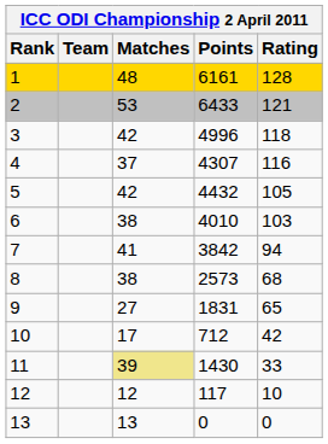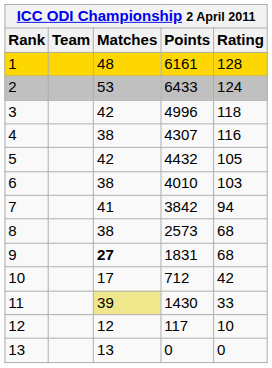 <table class="wikitable" style="margin: 1em auto 1em auto;white-space: nowrap;">
 <tr>
 <th colspan="5"><a href='#'>ICC ODI Championship</a> <small>2 April 2011</small></th>
 </tr>
 <tr>
 <th>Rank</th>
 <th>Team</th>
 <th>Matches</th>
 <th>Points</th>
 <th>Rating</th>
 </tr>
 <tr bgcolor=gold>
 <td>1</td>
 <td align="left"></td>
 <td>48</td>
 <td>6161</td>
 <td>128</td>
 </tr>
 <tr bgcolor=silver>
 <td>2</td>
 <td align="left"></td>
 <td>53</td>
 <td>6433</td>
-<td>121</td>
+<td>124</td>
 </tr>
 <tr>
 <td>3</td>
 <td align="left"></td>
 <td>42</td>
 <td>4996</td>
 <td>118</td>
 </tr>
 <tr>
 <td>4</td>
 <td align="left"></td>
-<td>37</td>
+<td>38</td>
 <td>4307</td>
 <td>116</td>
 </tr>
 <tr>
 <td>5</td>
 <td align="left"></td>
 <td>42</td>
 <td>4432</td>
 <td>105</td>
 </tr>
 <tr>
 <td>6</td>
 <td align="left"></td>
 <td>38</td>
 <td>4010</td>
 <td>103</td>
 </tr>
 <tr>
 <td>7</td>
 <td align="left"></td>
 <td>41</td>
 <td>3842</td>
 <td>94</td>
 </tr>
 <tr>
 <td>8</td>
 <td align="left"></td>
 <td>38</td>
 <td>2573</td>
 <td>68</td>
 </tr>
 <tr>
 <td>9</td>
 <td align="left"></td>
-<td>27</td>
+<td><strong>27</strong></td>
 <td>1831</td>
-<td>65</td>
+<td>68</td>
 </tr>
 <tr>
 <td>10</td>
 <td align="left"></td>
 <td>17</td>
 <td>712</td>
 <td>42</td>
 </tr>
 <tr>
 <td>11</td>
 <td align="left"></td>
 <td style="background: khaki;">39</td>
 <td>1430</td>
 <td>33</td>
 </tr>
 <tr>
 <td>12</td>
 <td align="left"></td>
 <td>12</td>
 <td>117</td>
 <td>10</td>
 </tr>
 <tr>
 <td>13</td>
 <td align="left"></td>
 <td>13</td>
 <td>0</td>
 <td>0</td>
 </tr>
 </table>
